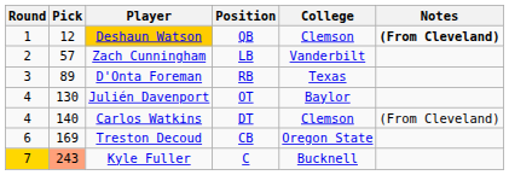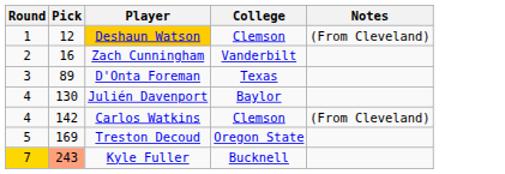 <table class="wikitable" style="text-align:center">
 <tr>
 <th>Round</th>
 <th>Pick</th>
 <th>Player</th>
-<th>Position</th>
 <th>College</th>
 <th>Notes</th>
 </tr>
 <tr>
 <td>1</td>
 <td>12</td>
 <td style="background:#fc0;"><a href='#'>Deshaun Watson</a></td>
-<td><a href='#'>QB</a></td>
 <td><a href='#'>Clemson</a></td>
-<td><strong>(From Cleveland)</strong></td>
+<td>(From Cleveland)</td>
 </tr>
 <tr>
 <td>2</td>
-<td>57</td>
+<td>16</td>
 <td><a href='#'>Zach Cunningham</a></td>
-<td><a href='#'>LB</a></td>
 <td><a href='#'>Vanderbilt</a></td>
 <td></td>
 </tr>
 <tr>
 <td>3</td>
 <td>89</td>
 <td><a href='#'>D'Onta Foreman</a></td>
-<td><a href='#'>RB</a></td>
 <td><a href='#'>Texas</a></td>
 <td></td>
 </tr>
 <tr>
 <td>4</td>
 <td>130</td>
 <td><a href='#'>Julién Davenport</a></td>
-<td><a href='#'>OT</a></td>
 <td><a href='#'>Baylor</a></td>
 <td></td>
 </tr>
 <tr>
 <td>4</td>
-<td>140</td>
+<td>142</td>
 <td><a href='#'>Carlos Watkins</a></td>
-<td><a href='#'>DT</a></td>
 <td><a href='#'>Clemson</a></td>
 <td>(From Cleveland)</td>
 </tr>
 <tr>
-<td>6</td>
+<td>5</td>
 <td>169</td>
 <td><a href='#'>Treston Decoud</a></td>
-<td><a href='#'>CB</a></td>
 <td><a href='#'>Oregon State</a></td>
 <td></td>
 </tr>
 <tr>
 <td style="background: gold;">7</td>
 <td style="background: lightsalmon;">243</td>
 <td><a href='#'>Kyle Fuller</a></td>
-<td><a href='#'>C</a></td>
 <td><a href='#'>Bucknell</a></td>
 <td></td>
 </tr>
 </table>
